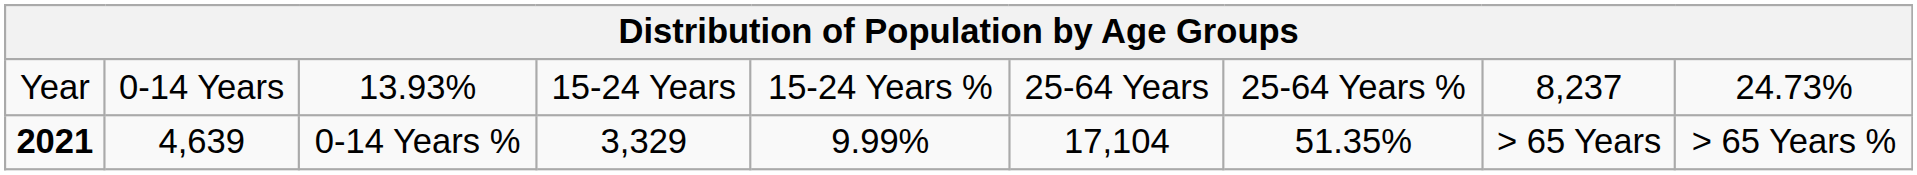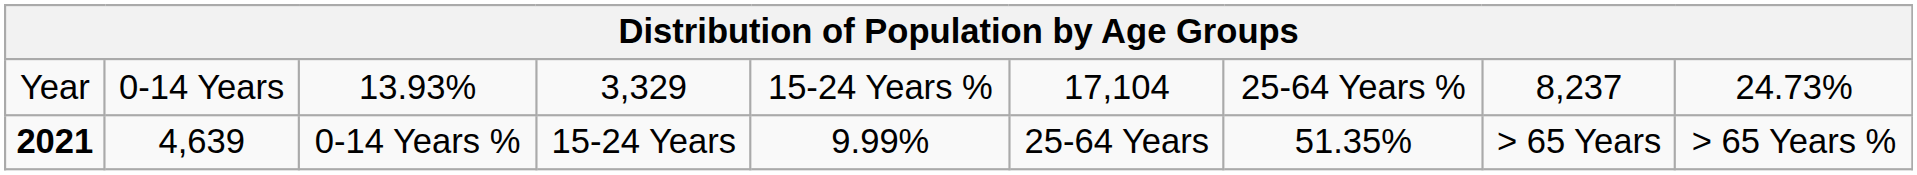 <table class="wikitable" style="text-align:center; width:100%;">
 <tr>
 <th colspan="14">Distribution of Population by Age Groups</th>
 </tr>
 <tr>
 <td>Year</td>
 <td>0-14 Years</td>
 <td>13.93%</td>
-<td>15-24 Years</td>
+<td>3,329</td>
 <td>15-24 Years %</td>
-<td>25-64 Years</td>
+<td>17,104</td>
 <td>25-64 Years %</td>
 <td>8,237</td>
 <td>24.73%</td>
 </tr>
 <tr>
 <td><strong>2021</strong></td>
 <td>4,639</td>
 <td>0-14 Years %</td>
-<td>3,329</td>
+<td>15-24 Years</td>
 <td>9.99%</td>
-<td>17,104</td>
+<td>25-64 Years</td>
 <td>51.35%</td>
 <td>> 65 Years</td>
 <td>> 65 Years %</td>
 </tr>
 </table>
